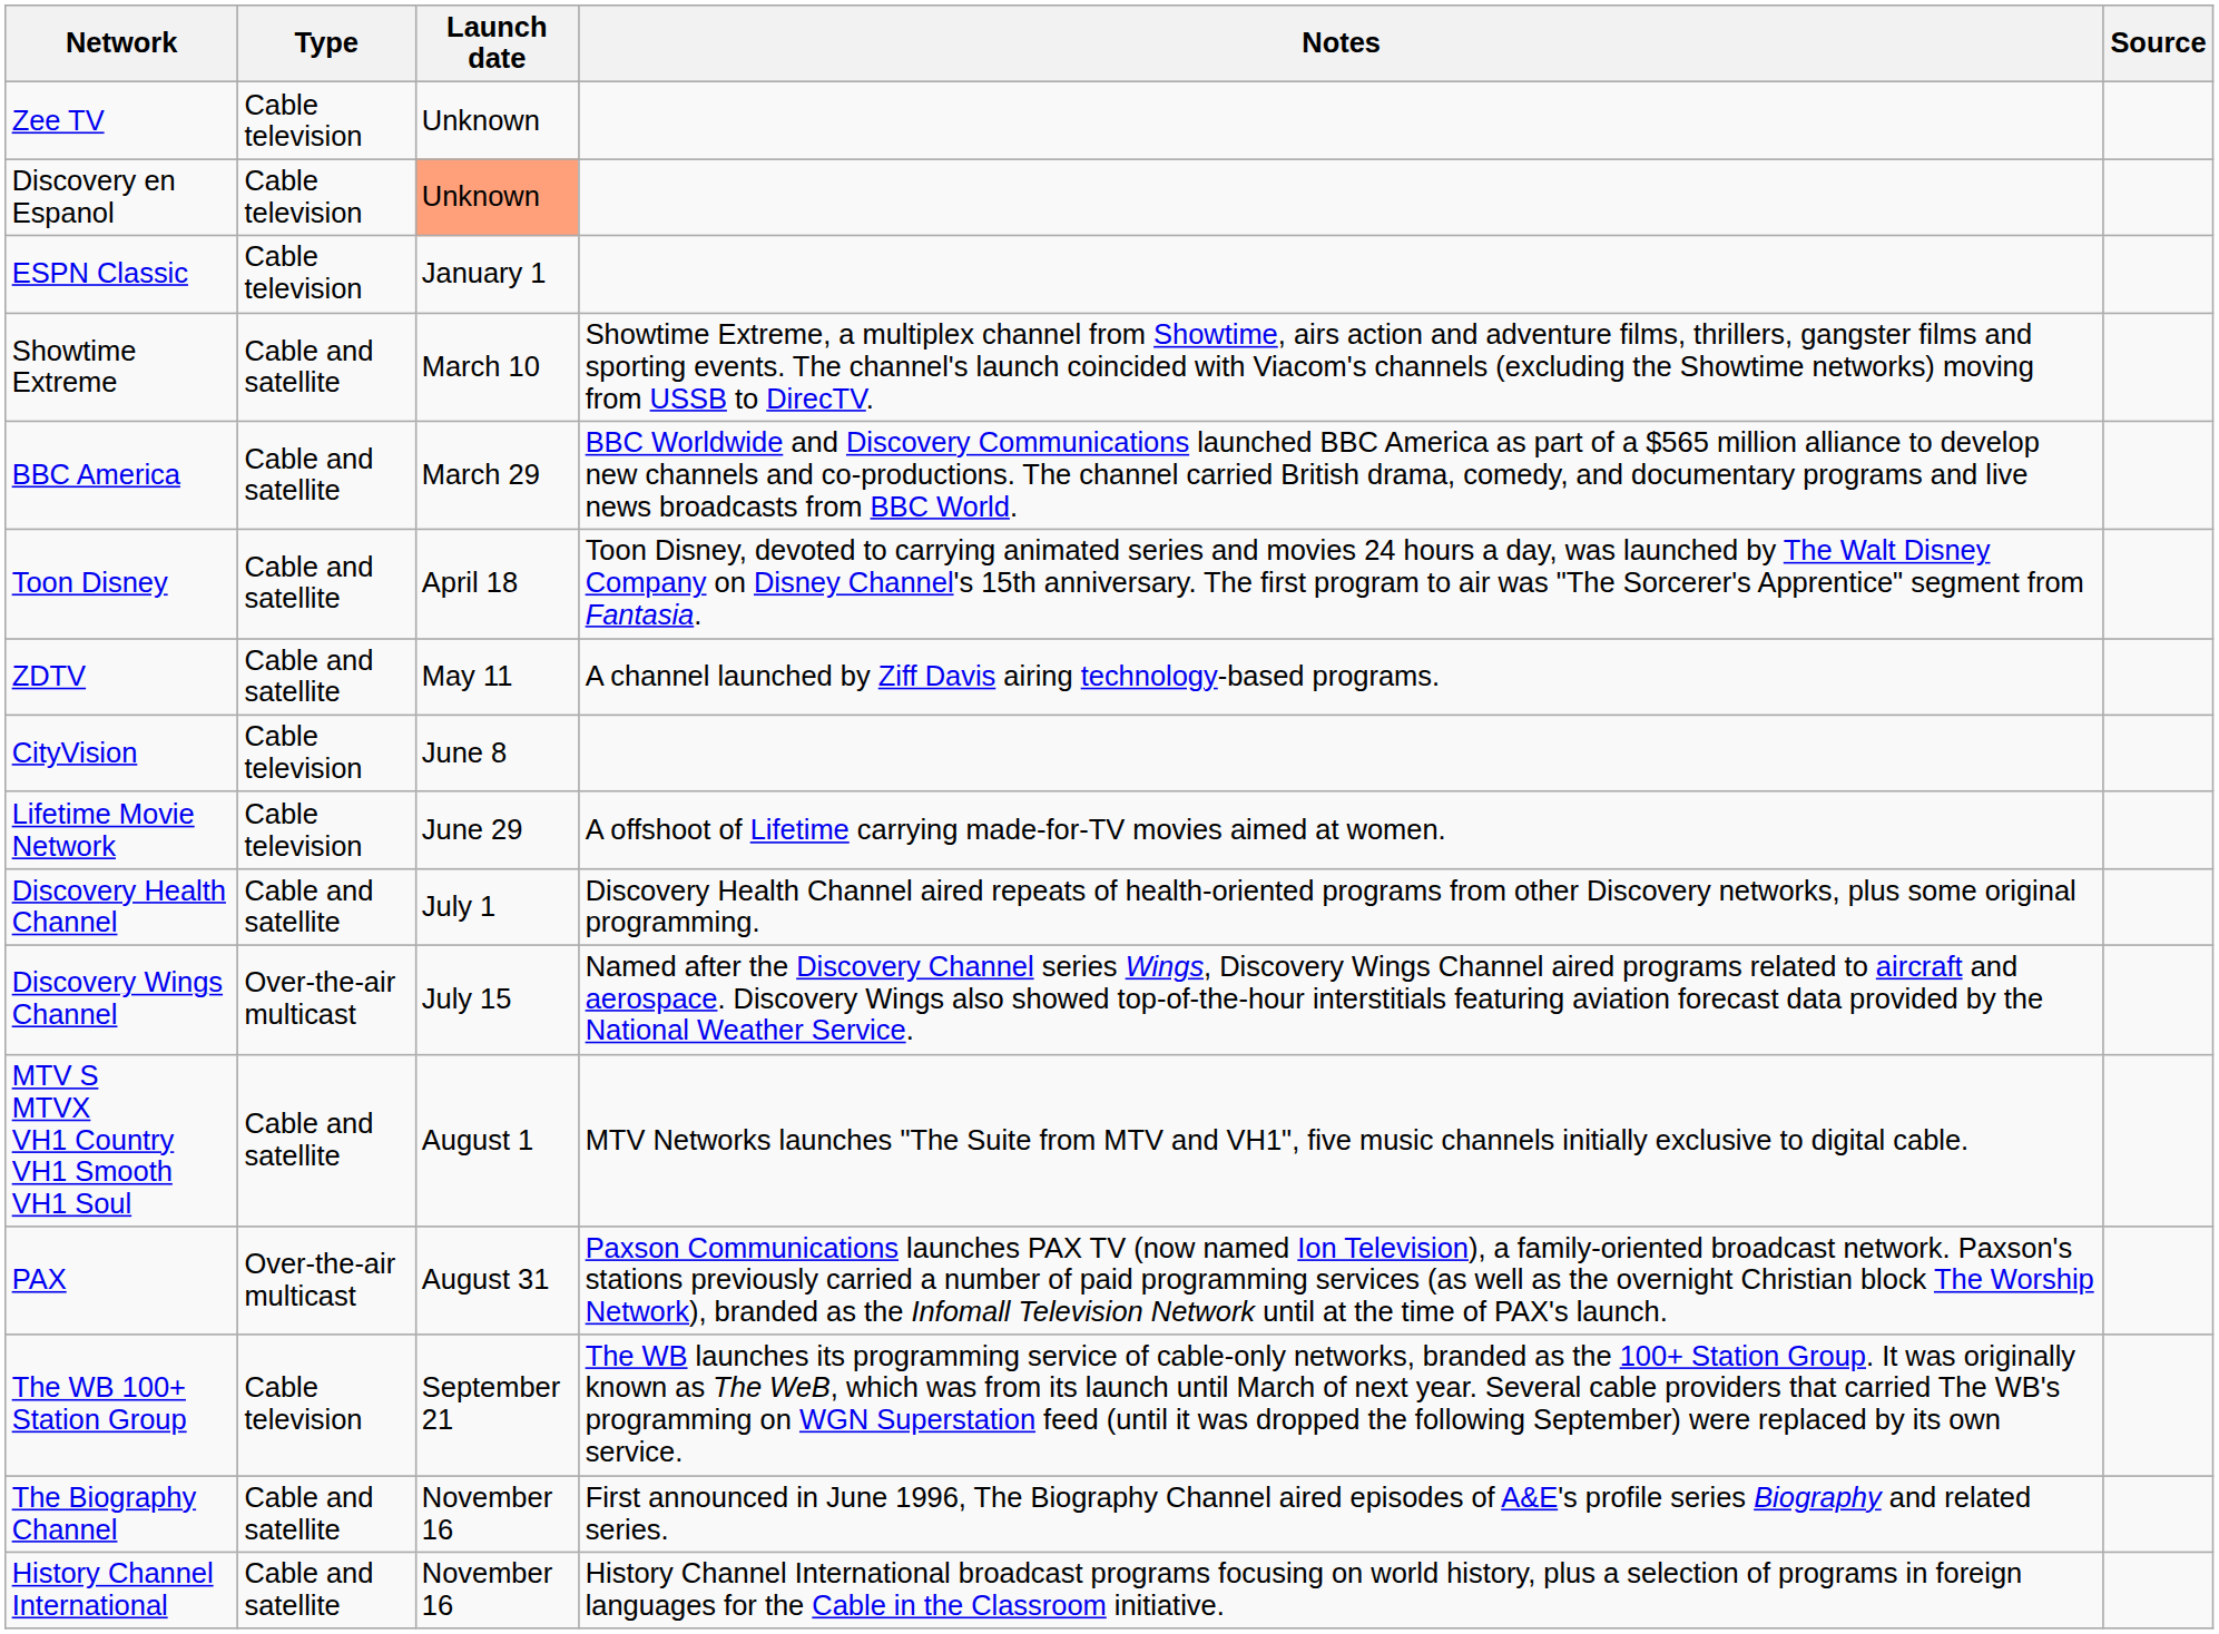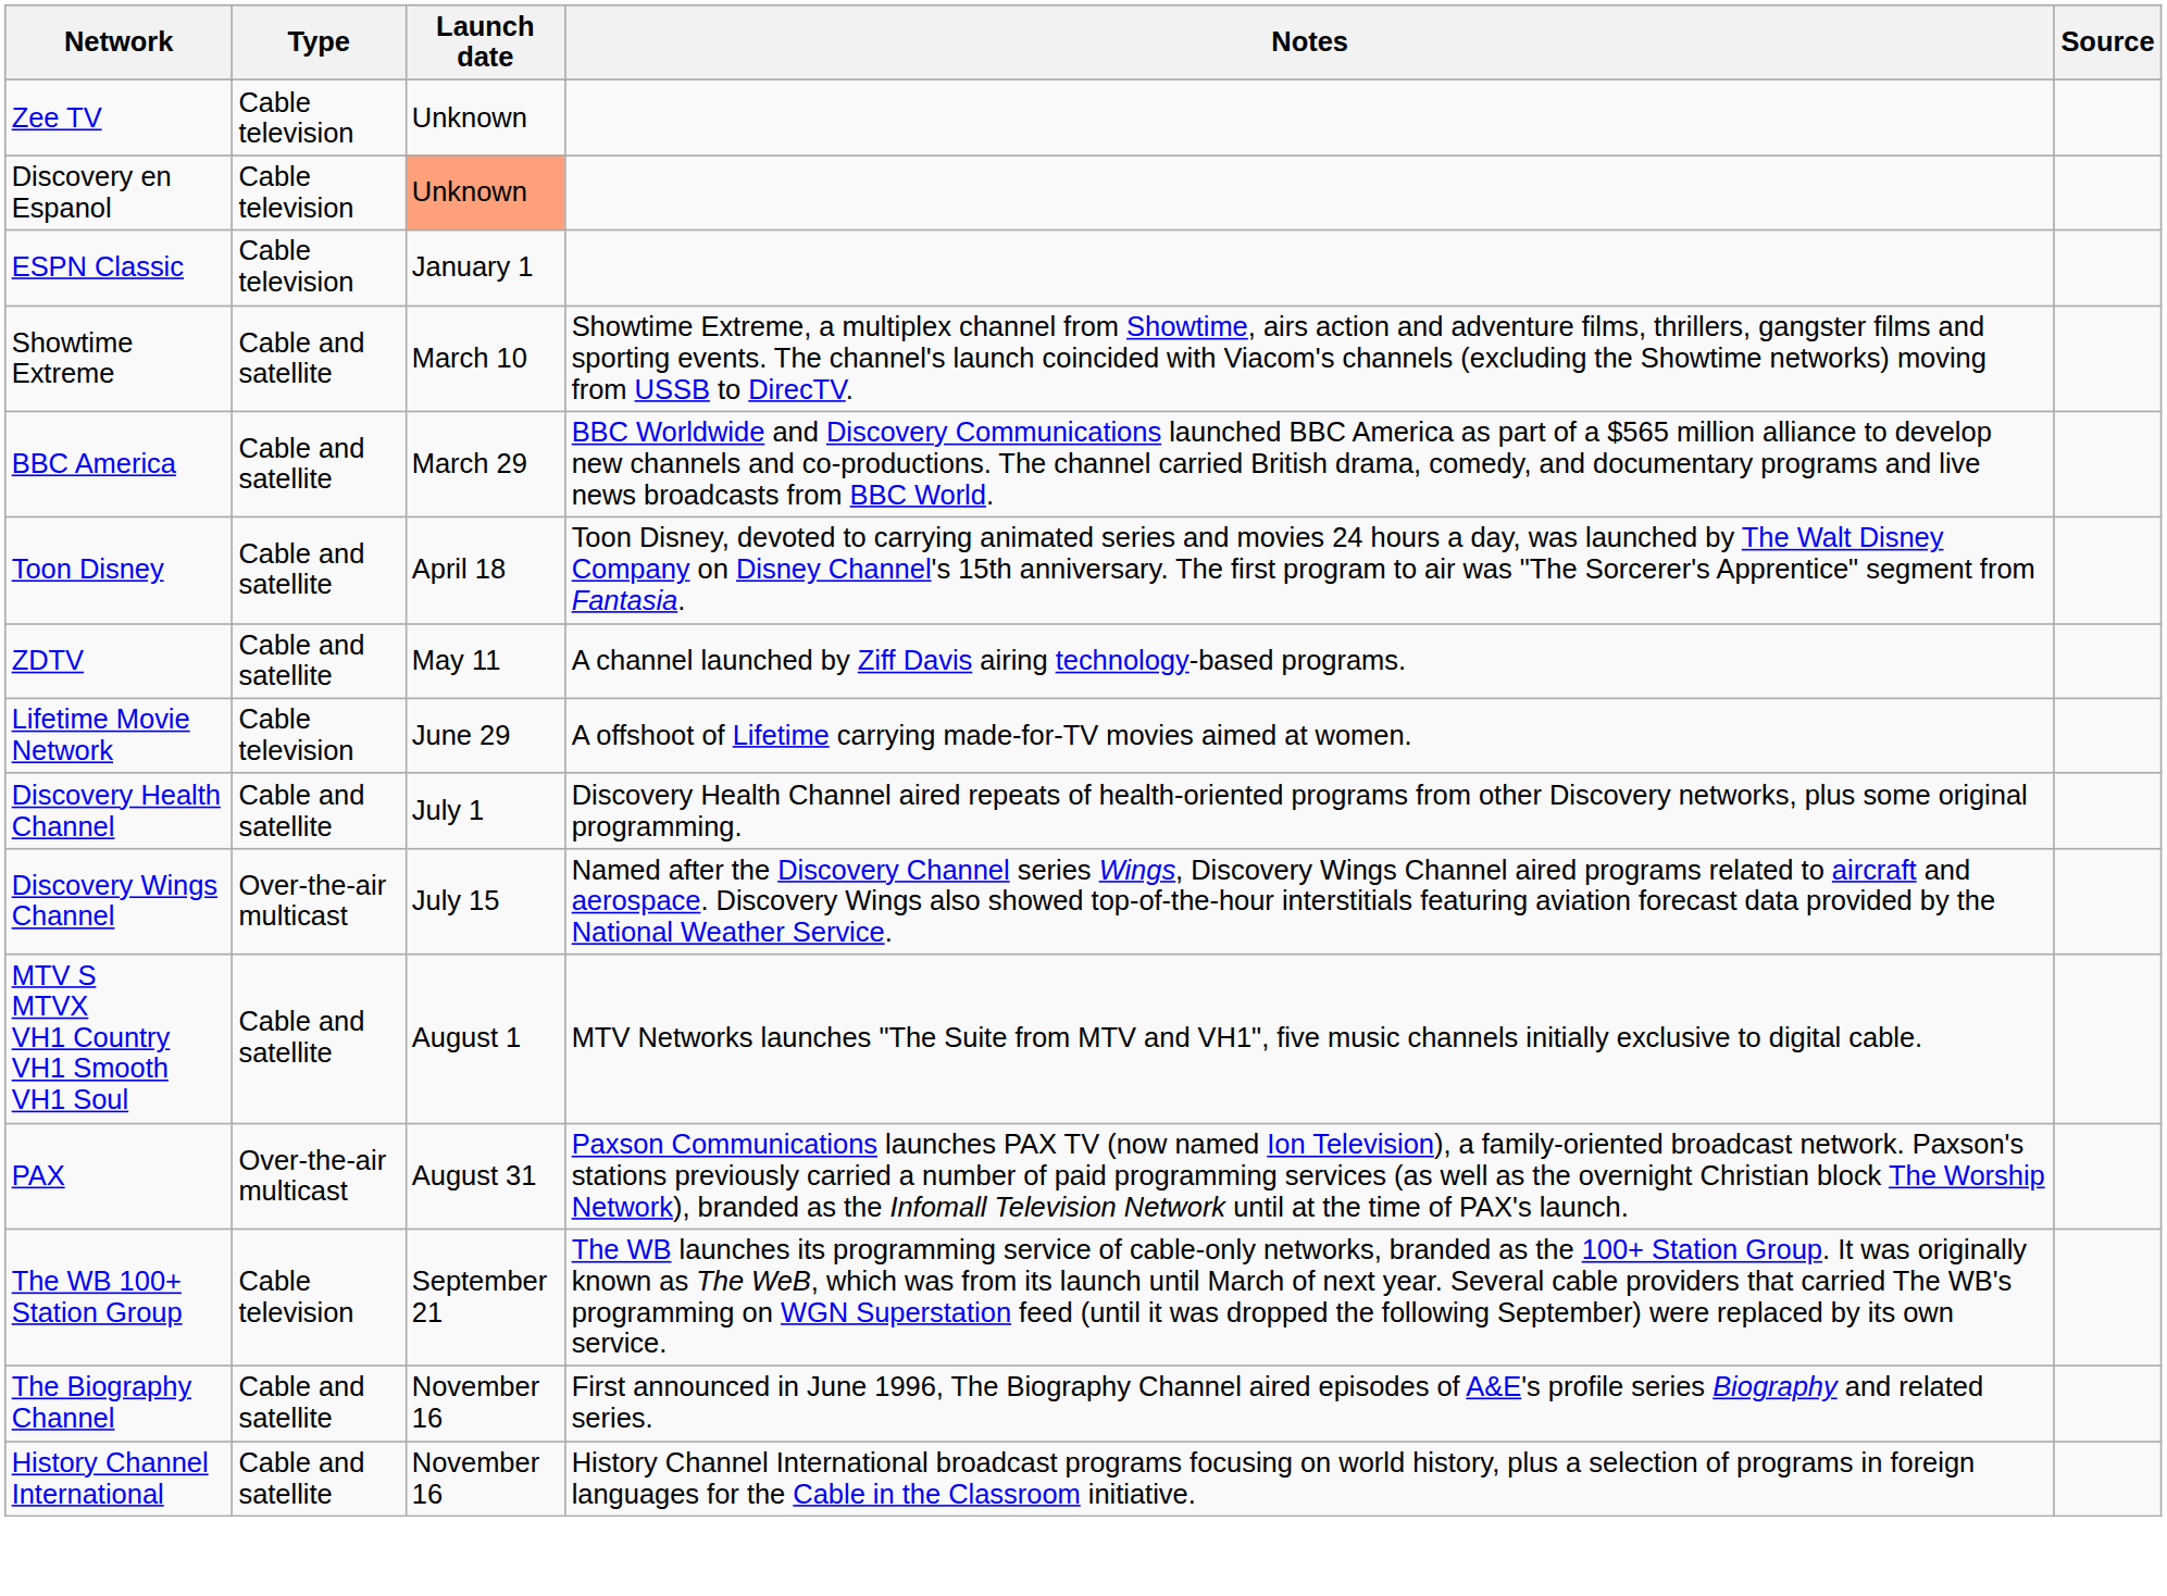 <table class="wikitable sortable">
 <tr>
 <th>Network</th>
 <th>Type</th>
 <th>Launch date</th>
 <th>Notes</th>
 <th>Source</th>
 </tr>
 <tr>
 <td><a href='#'>Zee TV</a></td>
 <td>Cable television</td>
 <td>Unknown</td>
 <td></td>
 <td></td>
 </tr>
 <tr>
 <td>Discovery en Espanol</td>
 <td>Cable television</td>
 <td style="background: lightsalmon;">Unknown</td>
 <td></td>
 <td></td>
 </tr>
 <tr>
 <td><a href='#'>ESPN Classic</a></td>
 <td>Cable television</td>
 <td>January 1</td>
 <td></td>
 <td></td>
 </tr>
 <tr>
 <td>Showtime Extreme</td>
 <td>Cable and satellite</td>
 <td>March 10</td>
 <td>Showtime Extreme, a multiplex channel from <a href='#'>Showtime</a>, airs action and adventure films, thrillers, gangster films and sporting events. The channel's launch coincided with Viacom's channels (excluding the Showtime networks) moving from <a href='#'>USSB</a> to <a href='#'>DirecTV</a>.</td>
 <td></td>
 </tr>
 <tr>
 <td><a href='#'>BBC America</a></td>
 <td>Cable and satellite</td>
 <td>March 29</td>
 <td><a href='#'>BBC Worldwide</a> and <a href='#'>Discovery Communications</a> launched BBC America as part of a $565 million alliance to develop new channels and co-productions. The channel carried British drama, comedy, and documentary programs and live news broadcasts from <a href='#'>BBC World</a>.</td>
 <td></td>
 </tr>
 <tr>
 <td><a href='#'>Toon Disney</a></td>
 <td>Cable and satellite</td>
 <td>April 18</td>
 <td>Toon Disney, devoted to carrying animated series and movies 24 hours a day, was launched by <a href='#'>The Walt Disney Company</a> on <a href='#'>Disney Channel</a>'s 15th anniversary. The first program to air was "The Sorcerer's Apprentice" segment from <em><a href='#'>Fantasia</a></em>.</td>
 <td></td>
 </tr>
 <tr>
 <td><a href='#'>ZDTV</a></td>
 <td>Cable and satellite</td>
 <td>May 11</td>
 <td>A channel launched by <a href='#'>Ziff Davis</a> airing <a href='#'>technology</a>-based programs.</td>
-<td></td>
-</tr>
-<tr>
-<td><a href='#'>CityVision</a></td>
-<td>Cable television</td>
-<td>June 8</td>
-<td></td>
 <td></td>
 </tr>
 <tr>
 <td><a href='#'>Lifetime Movie Network</a></td>
 <td>Cable television</td>
 <td>June 29</td>
 <td>A offshoot of <a href='#'>Lifetime</a> carrying made-for-TV movies aimed at women.</td>
 <td></td>
 </tr>
 <tr>
 <td><a href='#'>Discovery Health Channel</a></td>
 <td>Cable and satellite</td>
 <td>July 1</td>
 <td>Discovery Health Channel aired repeats of health-oriented programs from other Discovery networks, plus some original programming.</td>
 <td></td>
 </tr>
 <tr>
 <td><a href='#'>Discovery Wings Channel</a></td>
 <td>Over-the-air multicast</td>
 <td>July 15</td>
 <td>Named after the <a href='#'>Discovery Channel</a> series <em><a href='#'>Wings</a></em>, Discovery Wings Channel aired programs related to <a href='#'>aircraft</a> and <a href='#'>aerospace</a>. Discovery Wings also showed top-of-the-hour interstitials featuring aviation forecast data provided by the <a href='#'>National Weather Service</a>.</td>
 <td></td>
 </tr>
 <tr>
 <td><a href='#'>MTV S</a><br><a href='#'>MTVX</a><br><a href='#'>VH1 Country</a><br><a href='#'>VH1 Smooth</a><br><a href='#'>VH1 Soul</a></td>
 <td>Cable and satellite</td>
 <td>August 1</td>
 <td>MTV Networks launches "The Suite from MTV and VH1", five music channels initially exclusive to digital cable.</td>
 <td></td>
 </tr>
 <tr>
 <td><a href='#'>PAX</a></td>
 <td>Over-the-air multicast</td>
 <td>August 31</td>
 <td><a href='#'>Paxson Communications</a> launches PAX TV (now named <a href='#'>Ion Television</a>), a family-oriented broadcast network. Paxson's stations previously carried a number of paid programming services (as well as the overnight Christian block <a href='#'>The Worship Network</a>), branded as the <em>Infomall Television Network</em> until at the time of PAX's launch.</td>
 <td></td>
 </tr>
 <tr>
 <td><a href='#'>The WB 100+ Station Group</a></td>
 <td>Cable television</td>
 <td>September 21</td>
 <td><a href='#'>The WB</a> launches its programming service of cable-only networks, branded as the <a href='#'>100+ Station Group</a>. It was originally known as <em>The WeB</em>, which was from its launch until March of next year. Several cable providers that carried The WB's programming on <a href='#'>WGN Superstation</a> feed (until it was dropped the following September) were replaced by its own service.</td>
 <td></td>
 </tr>
 <tr>
 <td><a href='#'>The Biography Channel</a></td>
 <td>Cable and satellite</td>
 <td>November 16</td>
 <td>First announced in June 1996, The Biography Channel aired episodes of <a href='#'>A&E</a>'s profile series <em><a href='#'>Biography</a></em> and related series.</td>
 <td></td>
 </tr>
 <tr>
 <td><a href='#'>History Channel International</a></td>
 <td>Cable and satellite</td>
 <td>November 16</td>
 <td>History Channel International broadcast programs focusing on world history, plus a selection of programs in foreign languages for the <a href='#'>Cable in the Classroom</a> initiative.</td>
 <td></td>
 </tr>
 </table>
